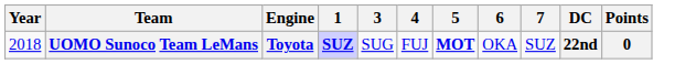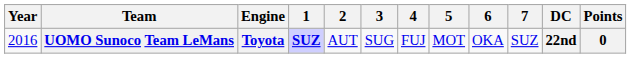 <table class="wikitable" style="text-align:center; font-size:85%">
 <tr>
 <th>Year</th>
 <th>Team</th>
 <th>Engine</th>
 <th>1</th>
+<th>2</th>
 <th>3</th>
 <th>4</th>
 <th>5</th>
 <th>6</th>
 <th>7</th>
 <th>DC</th>
 <th>Points</th>
 </tr>
 <tr>
-<td><a href='#'>2018</a></td>
+<td><a href='#'>2016</a></td>
 <th nowrap><a href='#'>UOMO Sunoco</a> <a href='#'>Team LeMans</a></th>
 <th><a href='#'>Toyota</a></th>
 <td style="background:#CFCFFF;"><strong><a href='#'>SUZ</a><br></strong></td>
+<td><a href='#'>AUT</a></td>
 <td><a href='#'>SUG</a></td>
 <td><a href='#'>FUJ</a></td>
-<td><strong><a href='#'>MOT</a></strong></td>
+<td><a href='#'>MOT</a></td>
 <td><a href='#'>OKA</a></td>
 <td><a href='#'>SUZ</a></td>
 <th>22nd</th>
 <th>0</th>
 </tr>
 </table>
